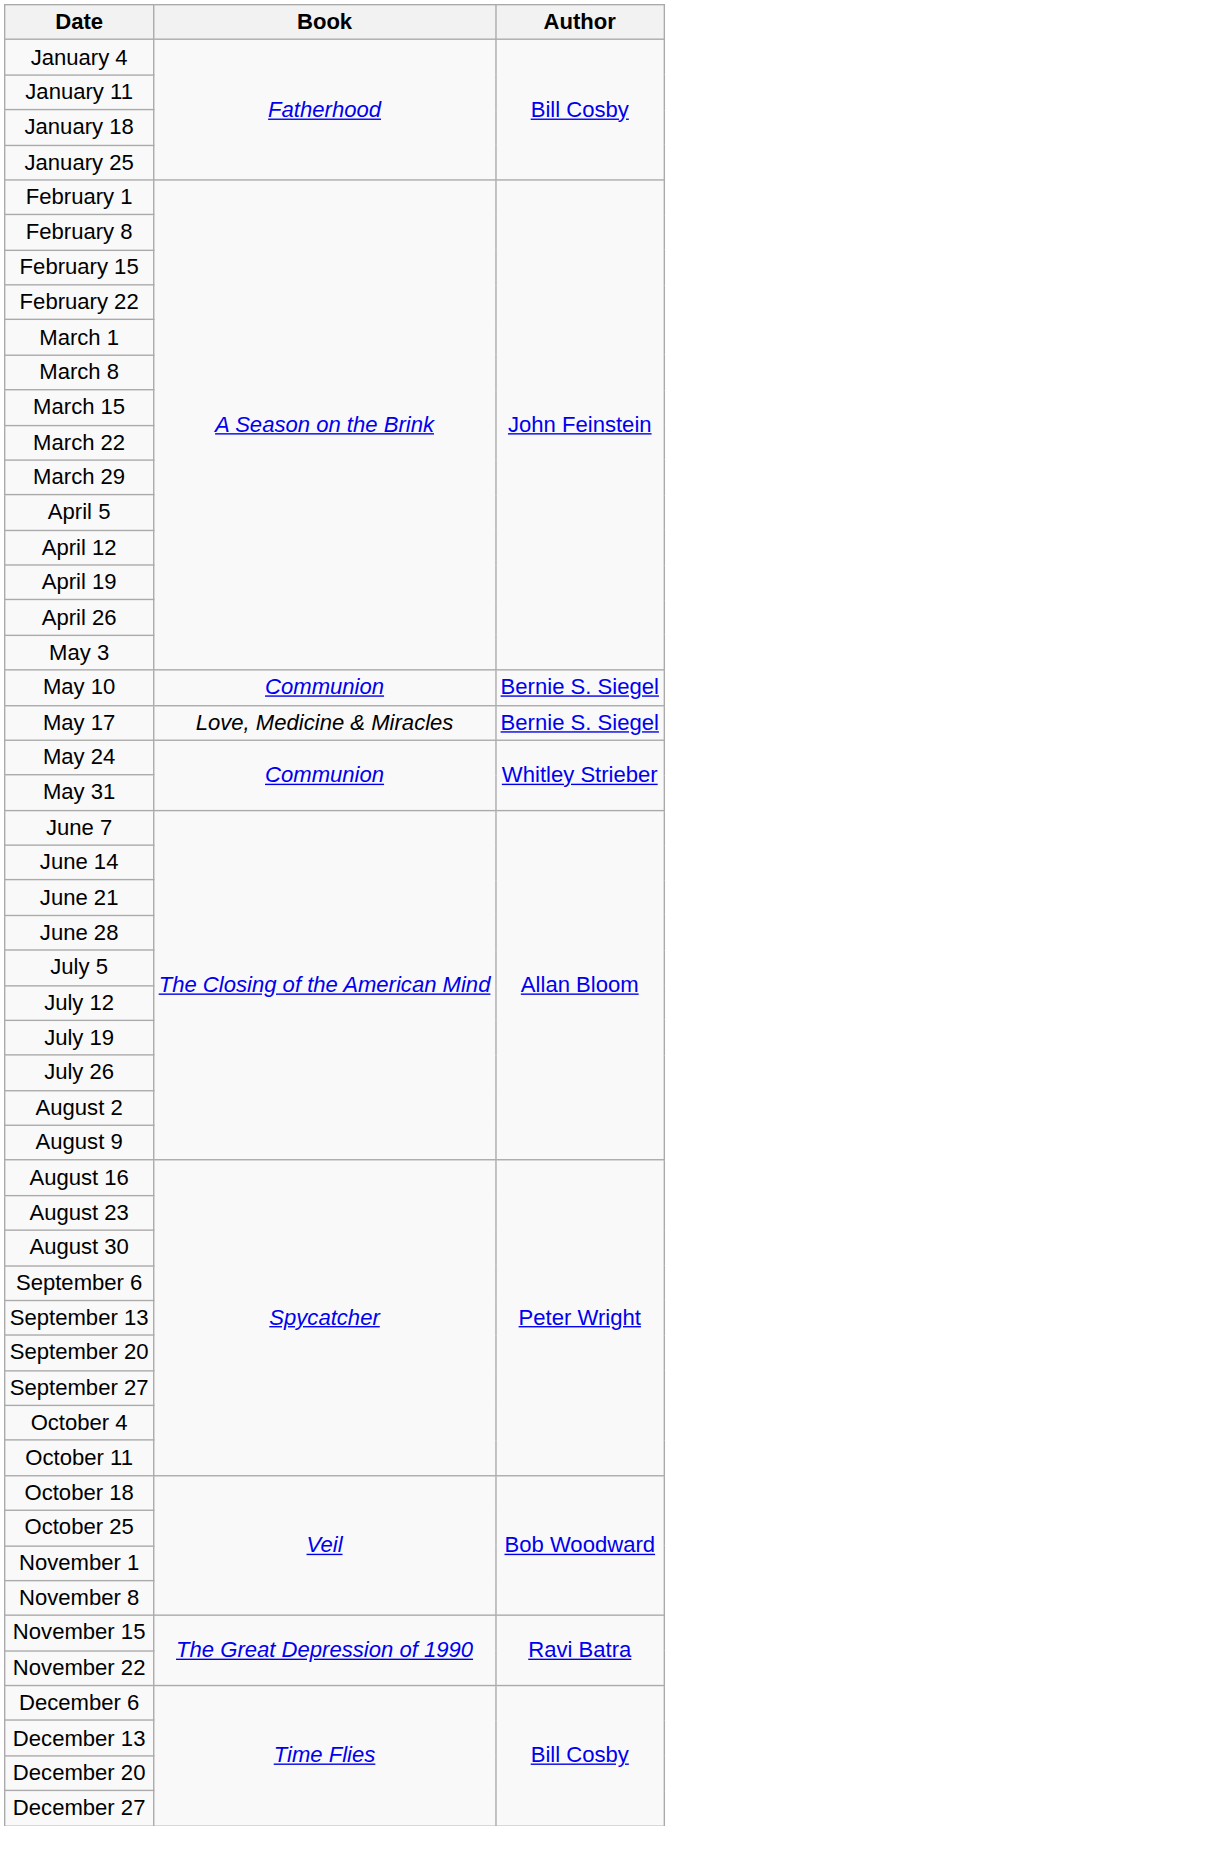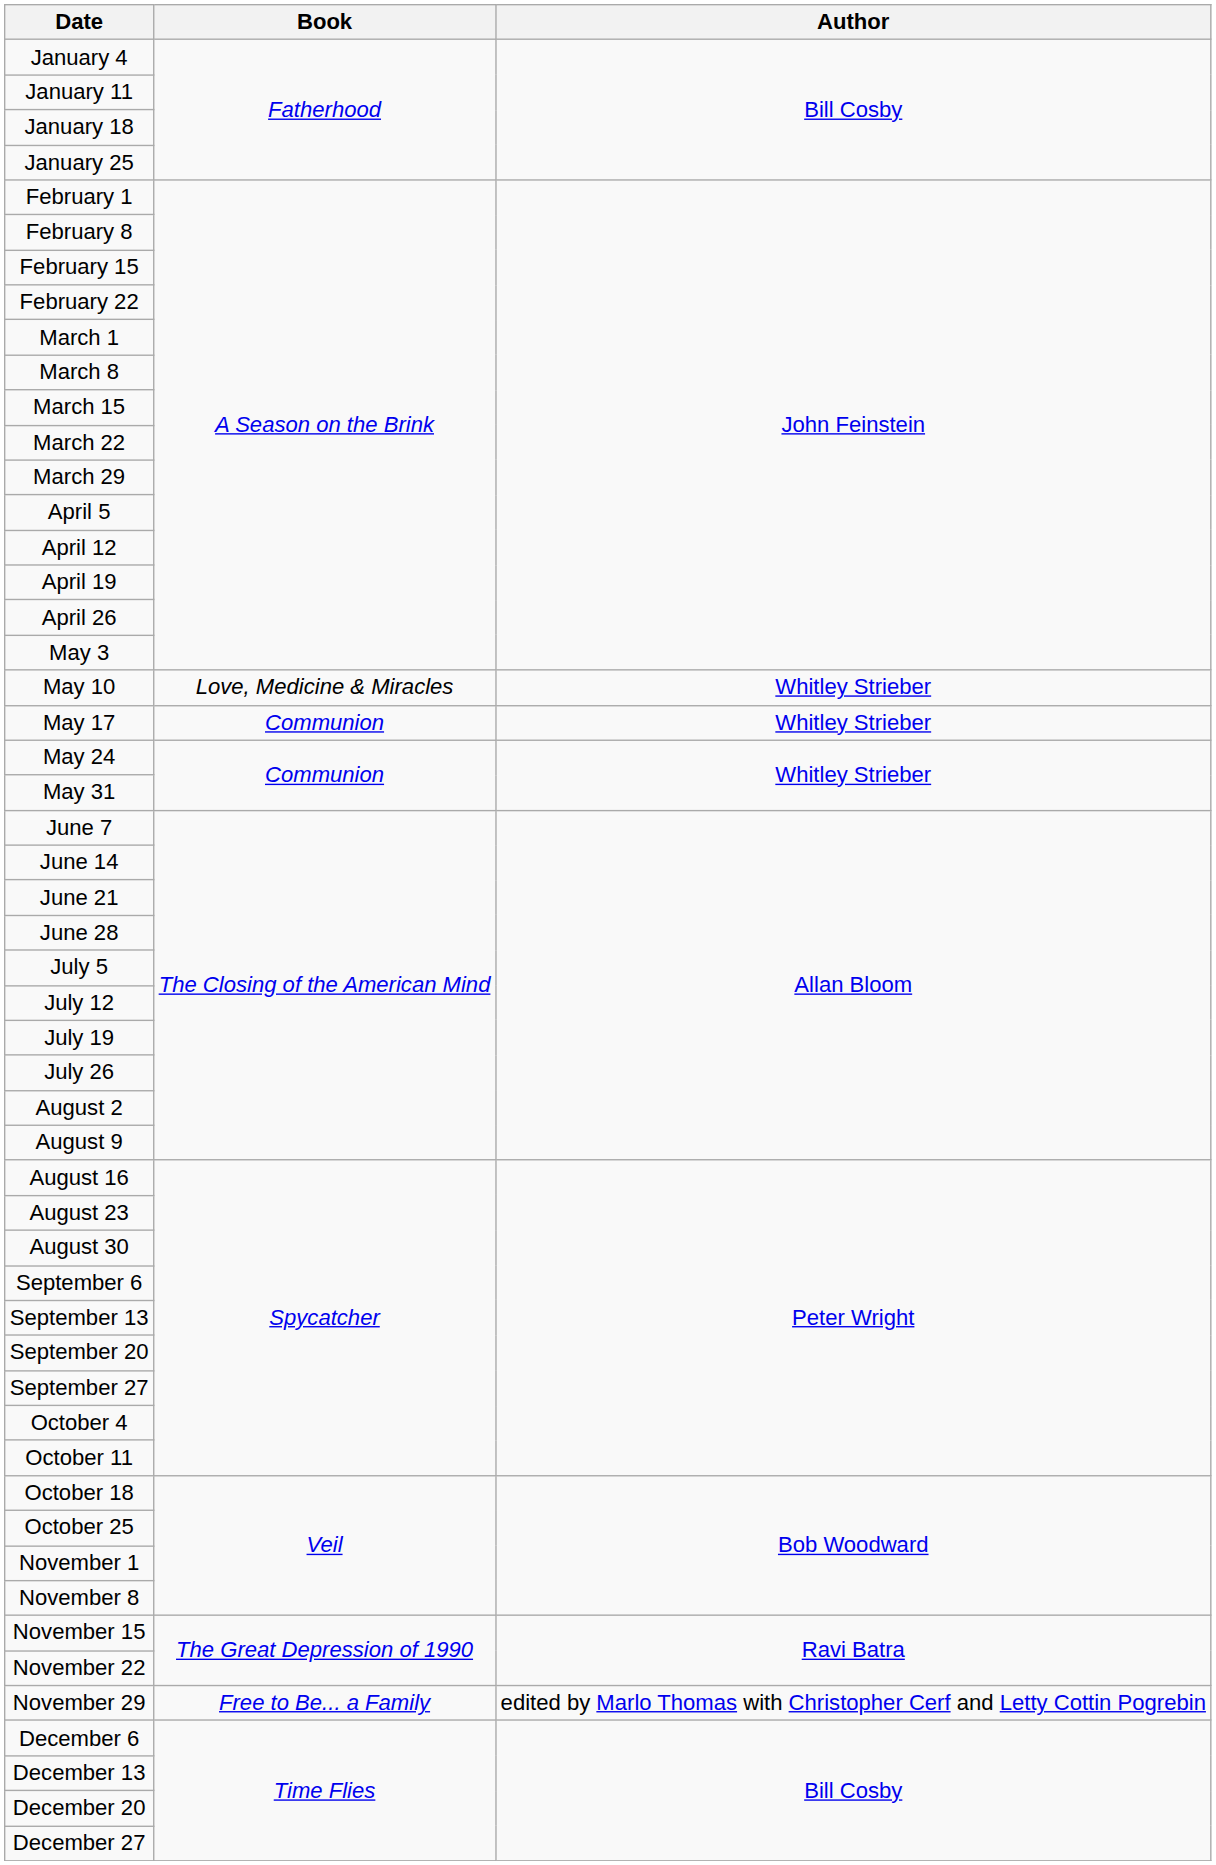 <table class="wikitable sortable" style="text-align: center">
 <tr>
 <th>Date</th>
 <th>Book</th>
 <th>Author</th>
 </tr>
 <tr>
 <td>January 4</td>
 <td rowspan=4><em><a href='#'>Fatherhood</a></em></td>
 <td rowspan=4><a href='#'>Bill Cosby</a></td>
 </tr>
 <tr>
 <td>January 11</td>
 </tr>
 <tr>
 <td>January 18</td>
 </tr>
 <tr>
 <td>January 25</td>
 </tr>
 <tr>
 <td>February 1</td>
 <td rowspan=14><em><a href='#'>A Season on the Brink</a></em></td>
 <td rowspan=14><a href='#'>John Feinstein</a></td>
 </tr>
 <tr>
 <td>February 8</td>
 </tr>
 <tr>
 <td>February 15</td>
 </tr>
 <tr>
 <td>February 22</td>
 </tr>
 <tr>
 <td>March 1</td>
 </tr>
 <tr>
 <td>March 8</td>
 </tr>
 <tr>
 <td>March 15</td>
 </tr>
 <tr>
 <td>March 22</td>
 </tr>
 <tr>
 <td>March 29</td>
 </tr>
 <tr>
 <td>April 5</td>
 </tr>
 <tr>
 <td>April 12</td>
 </tr>
 <tr>
 <td>April 19</td>
 </tr>
 <tr>
 <td>April 26</td>
 </tr>
 <tr>
 <td>May 3</td>
 </tr>
 <tr>
 <td>May 10</td>
-<td><em><a href='#'>Communion</a></em></td>
-<td><a href='#'>Bernie S. Siegel</a></td>
+<td><em>Love, Medicine & Miracles</em></td>
+<td><a href='#'>Whitley Strieber</a></td>
 </tr>
 <tr>
 <td>May 17</td>
-<td><em>Love, Medicine & Miracles</em></td>
-<td><a href='#'>Bernie S. Siegel</a></td>
+<td><em><a href='#'>Communion</a></em></td>
+<td><a href='#'>Whitley Strieber</a></td>
 </tr>
 <tr>
 <td>May 24</td>
 <td rowspan=2><em><a href='#'>Communion</a></em></td>
 <td rowspan=2><a href='#'>Whitley Strieber</a></td>
 </tr>
 <tr>
 <td>May 31</td>
 </tr>
 <tr>
 <td>June 7</td>
 <td rowspan=10><em><a href='#'>The Closing of the American Mind</a></em></td>
 <td rowspan=10><a href='#'>Allan Bloom</a></td>
 </tr>
 <tr>
 <td>June 14</td>
 </tr>
 <tr>
 <td>June 21</td>
 </tr>
 <tr>
 <td>June 28</td>
 </tr>
 <tr>
 <td>July 5</td>
 </tr>
 <tr>
 <td>July 12</td>
 </tr>
 <tr>
 <td>July 19</td>
 </tr>
 <tr>
 <td>July 26</td>
 </tr>
 <tr>
 <td>August 2</td>
 </tr>
 <tr>
 <td>August 9</td>
 </tr>
 <tr>
 <td>August 16</td>
 <td rowspan=9><em><a href='#'>Spycatcher</a></em></td>
 <td rowspan=9><a href='#'>Peter Wright</a></td>
 </tr>
 <tr>
 <td>August 23</td>
 </tr>
 <tr>
 <td>August 30</td>
 </tr>
 <tr>
 <td>September 6</td>
 </tr>
 <tr>
 <td>September 13</td>
 </tr>
 <tr>
 <td>September 20</td>
 </tr>
 <tr>
 <td>September 27</td>
 </tr>
 <tr>
 <td>October 4</td>
 </tr>
 <tr>
 <td>October 11</td>
 </tr>
 <tr>
 <td>October 18</td>
 <td rowspan=4><em><a href='#'>Veil</a></em></td>
 <td rowspan=4><a href='#'>Bob Woodward</a></td>
 </tr>
 <tr>
 <td>October 25</td>
 </tr>
 <tr>
 <td>November 1</td>
 </tr>
 <tr>
 <td>November 8</td>
 </tr>
 <tr>
 <td>November 15</td>
 <td rowspan=2><em><a href='#'>The Great Depression of 1990</a></em></td>
 <td rowspan=2><a href='#'>Ravi Batra</a></td>
 </tr>
 <tr>
 <td>November 22</td>
 </tr>
 <tr>
+<td>November 29</td>
+<td><em><a href='#'>Free to Be... a Family</a></em></td>
+<td>edited by <a href='#'>Marlo Thomas</a> with <a href='#'>Christopher Cerf</a> and <a href='#'>Letty Cottin Pogrebin</a></td>
+</tr>
+<tr>
 <td>December 6</td>
 <td rowspan=4><em><a href='#'>Time Flies</a></em></td>
 <td rowspan=4><a href='#'>Bill Cosby</a></td>
 </tr>
 <tr>
 <td>December 13</td>
 </tr>
 <tr>
 <td>December 20</td>
 </tr>
 <tr>
 <td>December 27</td>
 </tr>
 </table>
